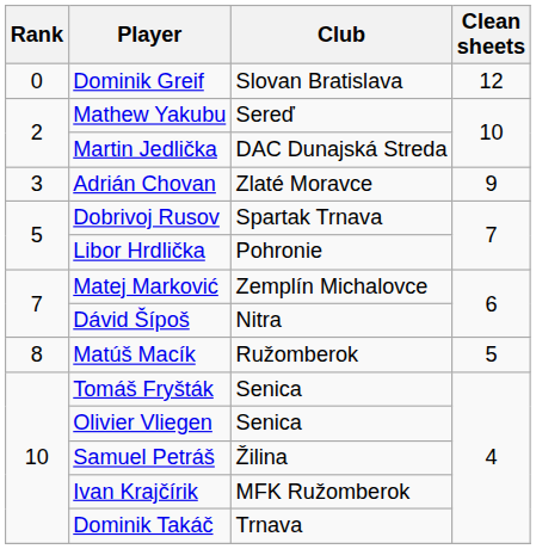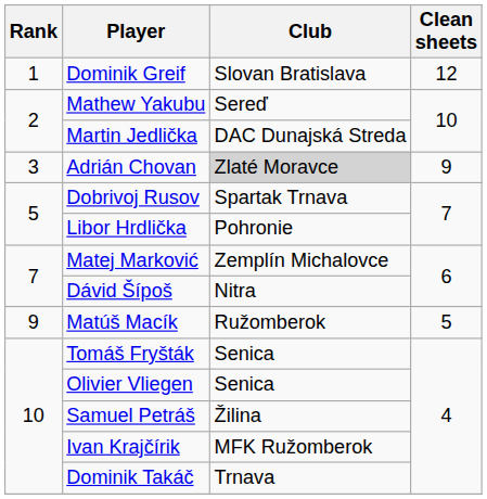 <table class="wikitable" style="text-align:center">
 <tr>
 <th>Rank</th>
 <th>Player</th>
 <th>Club</th>
 <th>Clean<br> sheets</th>
 </tr>
 <tr>
-<td>0</td>
+<td>1</td>
 <td align="left"> <a href='#'>Dominik Greif</a></td>
 <td align="left">Slovan Bratislava</td>
 <td>12</td>
 </tr>
 <tr>
 <td rowspan="2">2</td>
 <td align="left"> <a href='#'>Mathew Yakubu</a></td>
 <td align="left">Sereď</td>
 <td rowspan="2">10</td>
 </tr>
 <tr>
 <td align="left"> <a href='#'>Martin Jedlička</a></td>
 <td align="left">DAC Dunajská Streda</td>
 </tr>
 <tr>
 <td>3</td>
 <td align="left"> <a href='#'>Adrián Chovan</a></td>
-<td align="left">Zlaté Moravce</td>
+<td align="left" style="background: lightgrey;">Zlaté Moravce</td>
 <td>9</td>
 </tr>
 <tr>
 <td rowspan="2">5</td>
 <td align="left"> <a href='#'>Dobrivoj Rusov</a></td>
 <td align="left">Spartak Trnava</td>
 <td rowspan="2">7</td>
 </tr>
 <tr>
 <td align="left"> <a href='#'>Libor Hrdlička</a></td>
 <td align="left">Pohronie</td>
 </tr>
 <tr>
 <td rowspan="2">7</td>
 <td align="left"> <a href='#'>Matej Marković</a></td>
 <td align="left">Zemplín Michalovce</td>
 <td rowspan="2">6</td>
 </tr>
 <tr>
 <td align="left"> <a href='#'>Dávid Šípoš</a></td>
 <td align="left">Nitra</td>
 </tr>
 <tr>
-<td>8</td>
+<td>9</td>
 <td align="left"> <a href='#'>Matúš Macík</a></td>
 <td align="left">Ružomberok</td>
 <td>5</td>
 </tr>
 <tr>
 <td rowspan="5">10</td>
 <td align="left"> <a href='#'>Tomáš Fryšták</a></td>
 <td align="left">Senica</td>
 <td rowspan="5">4</td>
 </tr>
 <tr>
 <td align="left"> <a href='#'>Olivier Vliegen</a></td>
 <td align="left">Senica</td>
 </tr>
 <tr>
 <td align="left"> <a href='#'>Samuel Petráš</a></td>
 <td align="left">Žilina</td>
 </tr>
 <tr>
 <td align="left"> <a href='#'>Ivan Krajčírik</a></td>
 <td align="left">MFK Ružomberok</td>
 </tr>
 <tr>
 <td align="left"> <a href='#'>Dominik Takáč</a></td>
 <td align="left">Trnava</td>
 </tr>
 <tr>
 </tr>
 </table>
